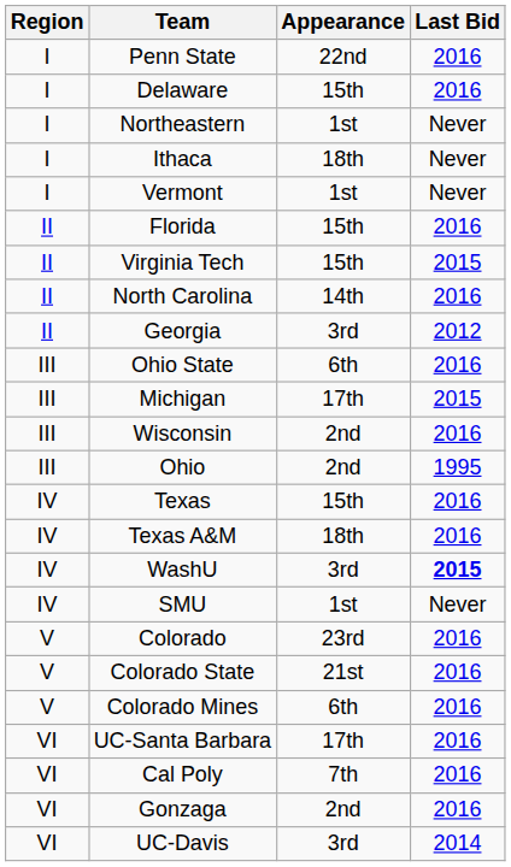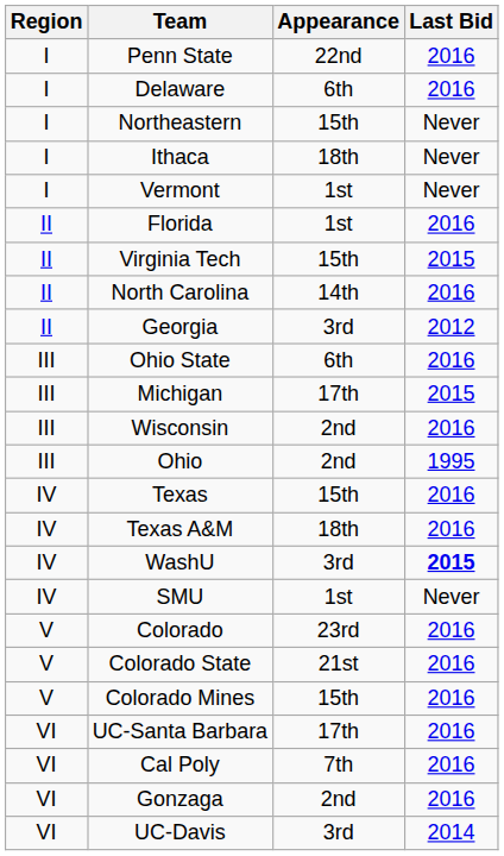 <table class="wikitable sortable" style="text-align:center">
 <tr>
 <th>Region</th>
 <th>Team</th>
 <th>Appearance</th>
 <th>Last Bid</th>
 </tr>
 <tr>
 <td>I</td>
 <td>Penn State</td>
 <td>22nd</td>
 <td><a href='#'>2016</a></td>
 </tr>
 <tr>
 <td>I</td>
 <td>Delaware</td>
-<td>15th</td>
+<td>6th</td>
 <td><a href='#'>2016</a></td>
 </tr>
 <tr>
 <td>I</td>
 <td>Northeastern</td>
-<td>1st</td>
+<td>15th</td>
 <td>Never</td>
 </tr>
 <tr>
 <td>I</td>
 <td>Ithaca</td>
 <td>18th</td>
 <td>Never</td>
 </tr>
 <tr>
 <td>I</td>
 <td>Vermont</td>
 <td>1st</td>
 <td>Never</td>
 </tr>
 <tr>
 <td><a href='#'>II</a></td>
 <td>Florida</td>
-<td>15th</td>
+<td>1st</td>
 <td><a href='#'>2016</a></td>
 </tr>
 <tr>
 <td><a href='#'>II</a></td>
 <td>Virginia Tech</td>
 <td>15th</td>
 <td><a href='#'>2015</a></td>
 </tr>
 <tr>
 <td><a href='#'>II</a></td>
 <td>North Carolina</td>
 <td>14th</td>
 <td><a href='#'>2016</a></td>
 </tr>
 <tr>
 <td><a href='#'>II</a></td>
 <td>Georgia</td>
 <td>3rd</td>
 <td><a href='#'>2012</a></td>
 </tr>
 <tr>
 <td>III</td>
 <td>Ohio State</td>
 <td>6th</td>
 <td><a href='#'>2016</a></td>
 </tr>
 <tr>
 <td>III</td>
 <td>Michigan</td>
 <td>17th</td>
 <td><a href='#'>2015</a></td>
 </tr>
 <tr>
 <td>III</td>
 <td>Wisconsin</td>
 <td>2nd</td>
 <td><a href='#'>2016</a></td>
 </tr>
 <tr>
 <td>III</td>
 <td>Ohio</td>
 <td>2nd</td>
 <td><a href='#'>1995</a></td>
 </tr>
 <tr>
 <td>IV</td>
 <td>Texas</td>
 <td>15th</td>
 <td><a href='#'>2016</a></td>
 </tr>
 <tr>
 <td>IV</td>
 <td>Texas A&M</td>
 <td>18th</td>
 <td><a href='#'>2016</a></td>
 </tr>
 <tr>
 <td>IV</td>
 <td>WashU</td>
 <td>3rd</td>
 <td><strong><a href='#'>2015</a></strong></td>
 </tr>
 <tr>
 <td>IV</td>
 <td>SMU</td>
 <td>1st</td>
 <td>Never</td>
 </tr>
 <tr>
 <td>V</td>
 <td>Colorado</td>
 <td>23rd</td>
 <td><a href='#'>2016</a></td>
 </tr>
 <tr>
 <td>V</td>
 <td>Colorado State</td>
 <td>21st</td>
 <td><a href='#'>2016</a></td>
 </tr>
 <tr>
 <td>V</td>
 <td>Colorado Mines</td>
-<td>6th</td>
+<td>15th</td>
 <td><a href='#'>2016</a></td>
 </tr>
 <tr>
 <td>VI</td>
 <td>UC-Santa Barbara</td>
 <td>17th</td>
 <td><a href='#'>2016</a></td>
 </tr>
 <tr>
 <td>VI</td>
 <td>Cal Poly</td>
 <td>7th</td>
 <td><a href='#'>2016</a></td>
 </tr>
 <tr>
 <td>VI</td>
 <td>Gonzaga</td>
 <td>2nd</td>
 <td><a href='#'>2016</a></td>
 </tr>
 <tr>
 <td>VI</td>
 <td>UC-Davis</td>
 <td>3rd</td>
 <td><a href='#'>2014</a></td>
 </tr>
 </table>
